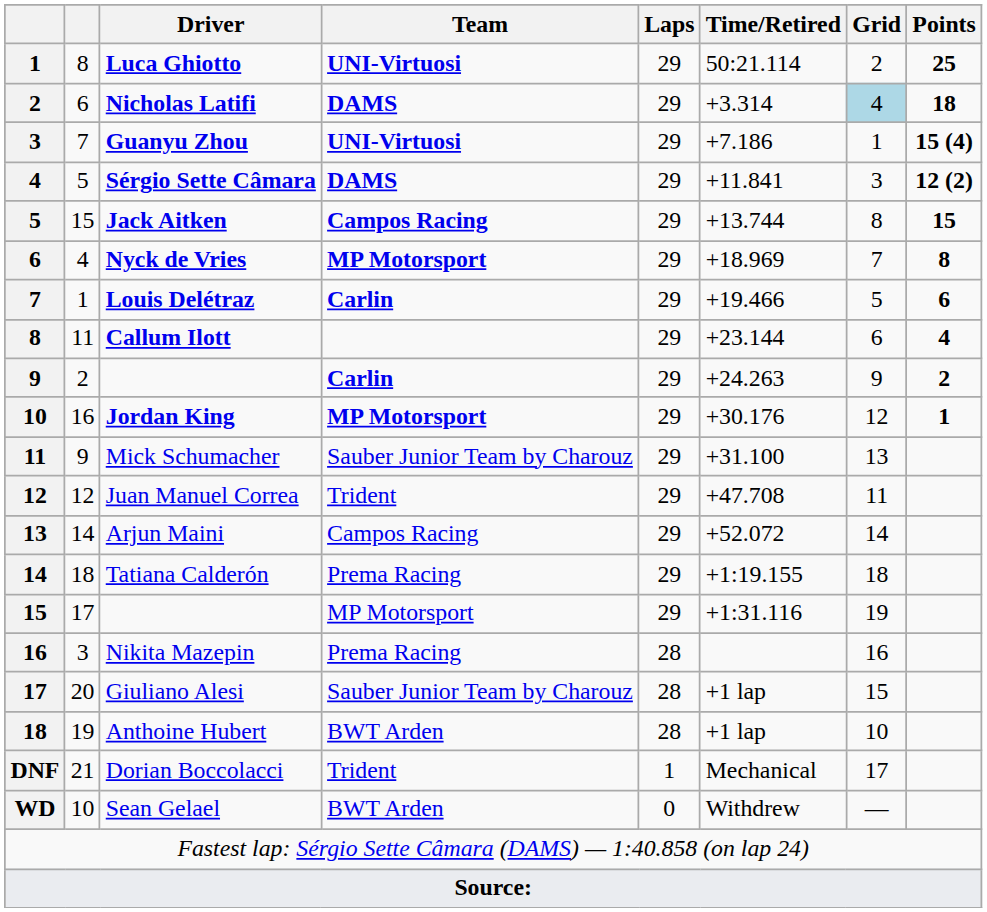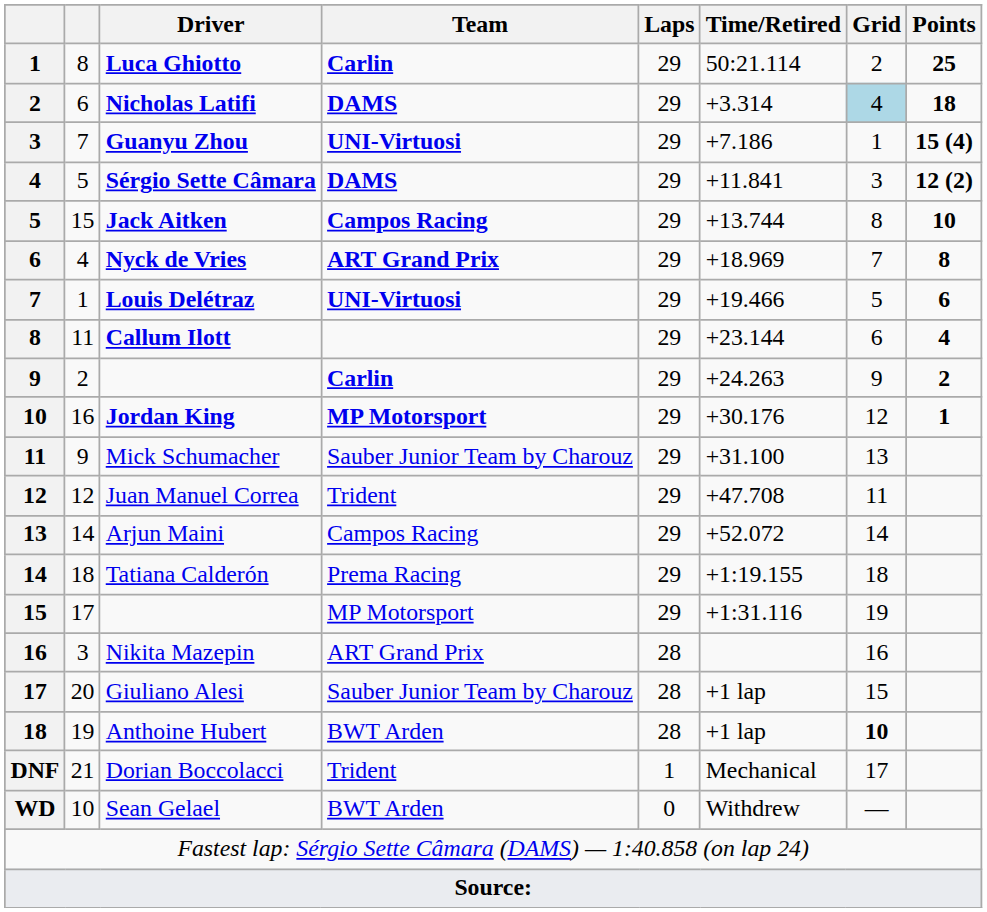 <table class="wikitable" style="font-size: 85%;">
 <tr>
 <th></th>
 <th></th>
 <th>Driver</th>
 <th>Team</th>
 <th>Laps</th>
 <th>Time/Retired</th>
 <th>Grid</th>
 <th>Points</th>
 </tr>
 <tr>
 <th>1</th>
 <td align="center">8</td>
 <td> <strong><a href='#'>Luca Ghiotto</a></strong></td>
-<td><strong><a href='#'>UNI-Virtuosi</a></strong></td>
+<td><strong><a href='#'>Carlin</a></strong></td>
 <td align="center">29</td>
 <td>50:21.114</td>
 <td align="center">2</td>
 <td align="center"><strong>25</strong></td>
 </tr>
 <tr>
 <th>2</th>
 <td align="center">6</td>
 <td> <strong><a href='#'>Nicholas Latifi</a></strong></td>
 <td><strong><a href='#'>DAMS</a></strong></td>
 <td align="center">29</td>
 <td>+3.314</td>
 <td align="center" style="background: lightblue;">4</td>
 <td align="center"><strong>18</strong></td>
 </tr>
 <tr>
 <th>3</th>
 <td align="center">7</td>
 <td> <strong><a href='#'>Guanyu Zhou</a></strong></td>
 <td><strong><a href='#'>UNI-Virtuosi</a></strong></td>
 <td align="center">29</td>
 <td>+7.186</td>
 <td align="center">1</td>
 <td align="center"><strong>15 (4)</strong></td>
 </tr>
 <tr>
 <th>4</th>
 <td align="center">5</td>
 <td> <strong><a href='#'>Sérgio Sette Câmara</a></strong></td>
 <td><strong><a href='#'>DAMS</a></strong></td>
 <td align="center">29</td>
 <td>+11.841</td>
 <td align="center">3</td>
 <td align="center"><strong>12 (2)</strong></td>
 </tr>
 <tr>
 <th>5</th>
 <td align="center">15</td>
 <td> <strong><a href='#'>Jack Aitken</a></strong></td>
 <td><strong><a href='#'>Campos Racing</a></strong></td>
 <td align="center">29</td>
 <td>+13.744</td>
 <td align="center">8</td>
-<td align="center"><strong>15</strong></td>
+<td align="center"><strong>10</strong></td>
 </tr>
 <tr>
 <th>6</th>
 <td align="center">4</td>
 <td> <strong><a href='#'>Nyck de Vries</a></strong></td>
-<td><strong><a href='#'>MP Motorsport</a></strong></td>
+<td><strong><a href='#'>ART Grand Prix</a></strong></td>
 <td align="center">29</td>
 <td>+18.969</td>
 <td align="center">7</td>
 <td align="center"><strong>8</strong></td>
 </tr>
 <tr>
 <th>7</th>
 <td align="center">1</td>
 <td> <strong><a href='#'>Louis Delétraz</a></strong></td>
-<td><strong><a href='#'>Carlin</a></strong></td>
+<td><strong><a href='#'>UNI-Virtuosi</a></strong></td>
 <td align="center">29</td>
 <td>+19.466</td>
 <td align="center">5</td>
 <td align="center"><strong>6</strong></td>
 </tr>
 <tr>
 <th>8</th>
 <td align="center">11</td>
 <td> <strong><a href='#'>Callum Ilott</a></strong></td>
 <td><strong></strong></td>
 <td align="center">29</td>
 <td>+23.144</td>
 <td align="center">6</td>
 <td align="center"><strong>4</strong></td>
 </tr>
 <tr>
 <th>9</th>
 <td align="center">2</td>
 <td></td>
 <td><strong><a href='#'>Carlin</a></strong></td>
 <td align="center">29</td>
 <td>+24.263</td>
 <td align="center">9</td>
 <td align="center"><strong>2</strong></td>
 </tr>
 <tr>
 <th>10</th>
 <td align="center">16</td>
 <td> <strong><a href='#'>Jordan King</a></strong></td>
 <td><strong><a href='#'>MP Motorsport</a></strong></td>
 <td align="center">29</td>
 <td>+30.176</td>
 <td align="center">12</td>
 <td align="center"><strong>1</strong></td>
 </tr>
 <tr>
 <th>11</th>
 <td align="center">9</td>
 <td> <a href='#'>Mick Schumacher</a></td>
 <td><a href='#'>Sauber Junior Team by Charouz</a></td>
 <td align="center">29</td>
 <td>+31.100</td>
 <td align="center">13</td>
 <td align="center"></td>
 </tr>
 <tr>
 <th>12</th>
 <td align="center">12</td>
 <td> <a href='#'>Juan Manuel Correa</a></td>
 <td><a href='#'>Trident</a></td>
 <td align="center">29</td>
 <td>+47.708</td>
 <td align="center">11</td>
 <td align="center"></td>
 </tr>
 <tr>
 <th>13</th>
 <td align="center">14</td>
 <td> <a href='#'>Arjun Maini</a></td>
 <td><a href='#'>Campos Racing</a></td>
 <td align="center">29</td>
 <td>+52.072</td>
 <td align="center">14</td>
 <td align="center"></td>
 </tr>
 <tr>
 <th>14</th>
 <td align="center">18</td>
 <td> <a href='#'>Tatiana Calderón</a></td>
 <td><a href='#'>Prema Racing</a></td>
 <td align="center">29</td>
 <td>+1:19.155</td>
 <td align="center">18</td>
 <td align="center"></td>
 </tr>
 <tr>
 <th>15</th>
 <td align="center">17</td>
 <td></td>
 <td><a href='#'>MP Motorsport</a></td>
 <td align="center">29</td>
 <td>+1:31.116</td>
 <td align="center">19</td>
 <td align="center"></td>
 </tr>
 <tr>
 <th>16</th>
 <td align="center">3</td>
 <td> <a href='#'>Nikita Mazepin</a></td>
-<td><a href='#'>Prema Racing</a></td>
+<td><a href='#'>ART Grand Prix</a></td>
 <td align="center">28</td>
 <td></td>
 <td align="center">16</td>
 <td align="center"></td>
 </tr>
 <tr>
 <th>17</th>
 <td align="center">20</td>
 <td> <a href='#'>Giuliano Alesi</a></td>
 <td><a href='#'>Sauber Junior Team by Charouz</a></td>
 <td align="center">28</td>
 <td>+1 lap</td>
 <td align="center">15</td>
 <td align="center"></td>
 </tr>
 <tr>
 <th>18</th>
 <td align="center">19</td>
 <td> <a href='#'>Anthoine Hubert</a></td>
 <td><a href='#'>BWT Arden</a></td>
 <td align="center">28</td>
 <td>+1 lap</td>
-<td align="center">10</td>
+<td align="center"><strong>10</strong></td>
 <td align="center"></td>
 </tr>
 <tr>
 <th>DNF</th>
 <td align="center">21</td>
 <td> <a href='#'>Dorian Boccolacci</a></td>
 <td><a href='#'>Trident</a></td>
 <td align="center">1</td>
 <td>Mechanical</td>
 <td align="center">17</td>
 <td align="center"></td>
 </tr>
 <tr>
 <th>WD</th>
 <td align="center">10</td>
 <td> <a href='#'>Sean Gelael</a></td>
 <td><a href='#'>BWT Arden</a></td>
 <td align="center">0</td>
 <td>Withdrew</td>
 <td align="center">—</td>
 <td align="center"></td>
 </tr>
 <tr>
 <td colspan="8" align="center"><em>Fastest lap: <a href='#'>Sérgio Sette Câmara</a> (<a href='#'>DAMS</a>) — 1:40.858 (on lap 24)</em></td>
 </tr>
 <tr>
 <td style="background:#eaecf0; text-align:center;" colspan="8"><strong>Source:</strong></td>
 </tr>
 </table>
